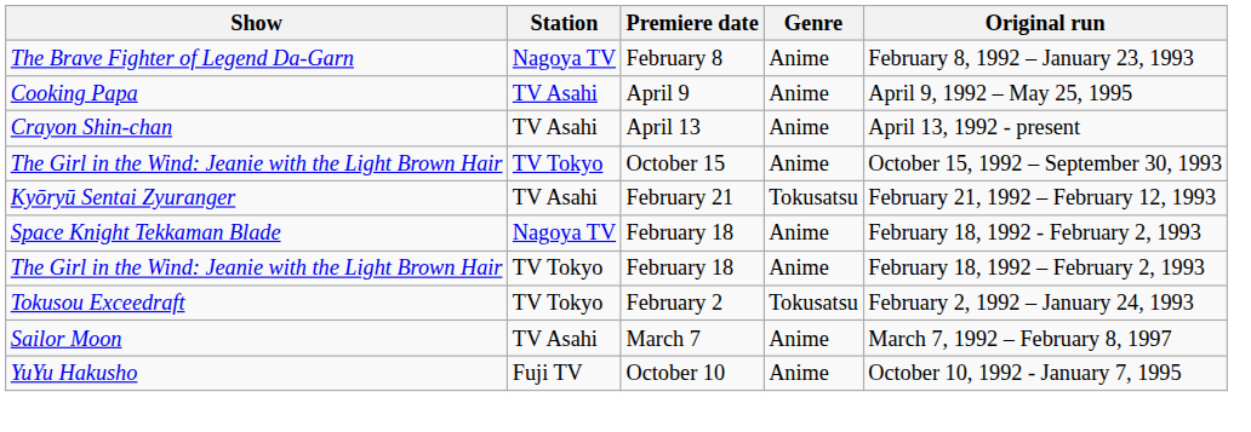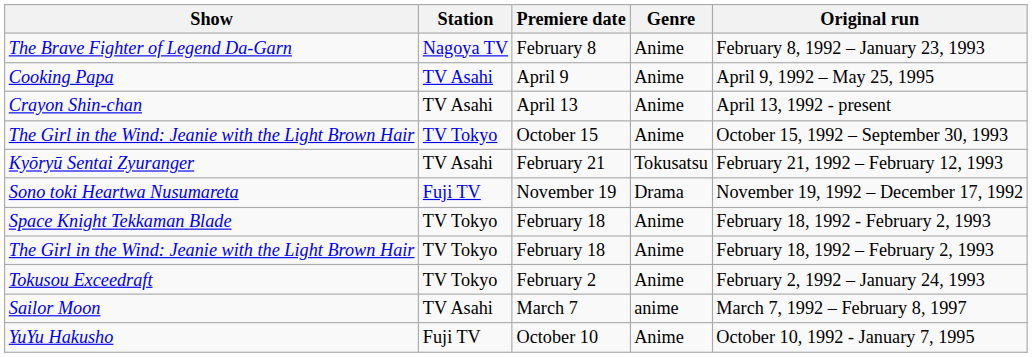 <table class="wikitable sortable">
 <tr>
 <th>Show</th>
 <th>Station</th>
 <th>Premiere date</th>
 <th>Genre</th>
 <th>Original run</th>
 </tr>
 <tr>
 <td><em><a href='#'>The Brave Fighter of Legend Da-Garn</a></em></td>
 <td><a href='#'>Nagoya TV</a></td>
 <td>February 8</td>
 <td>Anime</td>
 <td>February 8, 1992 – January 23, 1993</td>
 </tr>
 <tr>
 <td><em><a href='#'>Cooking Papa</a></em></td>
 <td><a href='#'>TV Asahi</a></td>
 <td>April 9</td>
 <td>Anime</td>
 <td>April 9, 1992 – May 25, 1995</td>
 </tr>
 <tr>
 <td><em><a href='#'>Crayon Shin-chan</a></em></td>
 <td>TV Asahi</td>
 <td>April 13</td>
 <td>Anime</td>
 <td>April 13, 1992 - present</td>
 </tr>
 <tr>
 <td><em><a href='#'>The Girl in the Wind: Jeanie with the Light Brown Hair</a></em></td>
 <td><a href='#'>TV Tokyo</a></td>
 <td>October 15</td>
 <td>Anime</td>
 <td>October 15, 1992 – September 30, 1993</td>
 </tr>
 <tr>
 <td><em><a href='#'>Kyōryū Sentai Zyuranger</a></em></td>
 <td>TV Asahi</td>
 <td>February 21</td>
 <td>Tokusatsu</td>
 <td>February 21, 1992 – February 12, 1993</td>
 </tr>
 <tr>
+<td><em><a href='#'>Sono toki Heartwa Nusumareta</a></em></td>
+<td><a href='#'>Fuji TV</a></td>
+<td>November 19</td>
+<td>Drama</td>
+<td>November 19, 1992 – December 17, 1992</td>
+</tr>
+<tr>
 <td><em><a href='#'>Space Knight Tekkaman Blade</a></em></td>
-<td><a href='#'>Nagoya TV</a></td>
+<td>TV Tokyo</td>
 <td>February 18</td>
 <td>Anime</td>
 <td>February 18, 1992 - February 2, 1993</td>
 </tr>
 <tr>
 <td><em><a href='#'>The Girl in the Wind: Jeanie with the Light Brown Hair</a></em></td>
 <td>TV Tokyo</td>
 <td>February 18</td>
 <td>Anime</td>
 <td>February 18, 1992 – February 2, 1993</td>
 </tr>
 <tr>
 <td><em><a href='#'>Tokusou Exceedraft</a></em></td>
 <td>TV Tokyo</td>
 <td>February 2</td>
-<td>Tokusatsu</td>
+<td>Anime</td>
 <td>February 2, 1992 – January 24, 1993</td>
 </tr>
 <tr>
 <td><em><a href='#'>Sailor Moon</a></em></td>
 <td>TV Asahi</td>
 <td>March 7</td>
-<td>Anime</td>
+<td>anime</td>
 <td>March 7, 1992 – February 8, 1997</td>
 </tr>
 <tr>
 <td><em><a href='#'>YuYu Hakusho</a></em></td>
 <td>Fuji TV</td>
 <td>October 10</td>
 <td>Anime</td>
 <td>October 10, 1992 - January 7, 1995</td>
 </tr>
 </table>
